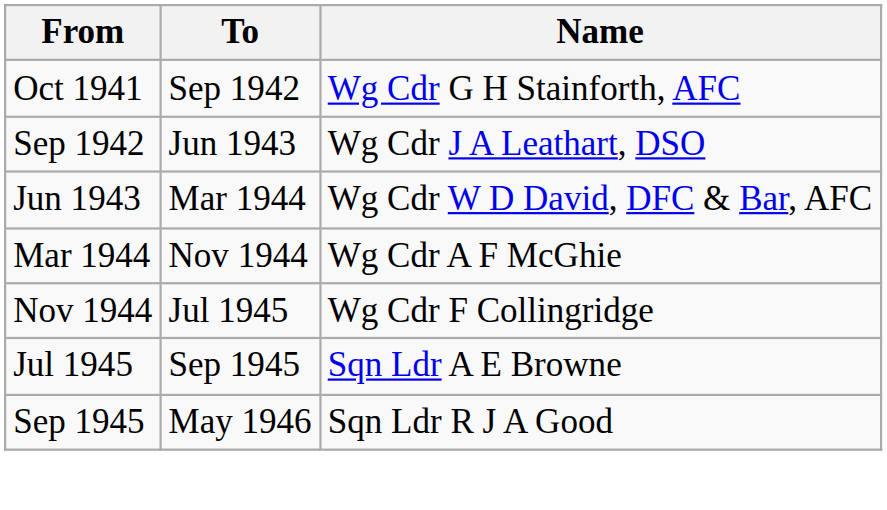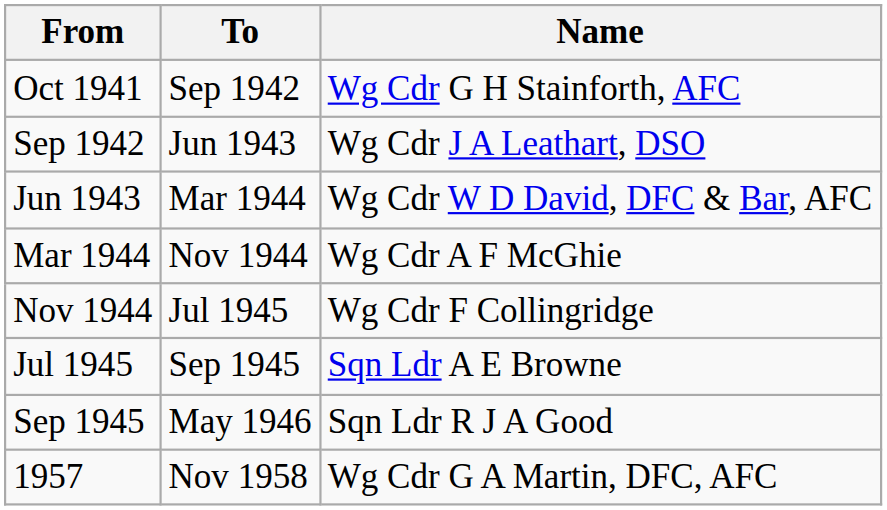 <table class="wikitable">
 <tr>
 <th>From</th>
 <th>To</th>
 <th>Name</th>
 </tr>
 <tr>
 <td>Oct 1941</td>
 <td>Sep 1942</td>
 <td><a href='#'>Wg Cdr</a> G H Stainforth, <a href='#'>AFC</a></td>
 </tr>
 <tr>
 <td>Sep 1942</td>
 <td>Jun 1943</td>
 <td>Wg Cdr <a href='#'>J A Leathart</a>, <a href='#'>DSO</a></td>
 </tr>
 <tr>
 <td>Jun 1943</td>
 <td>Mar 1944</td>
 <td>Wg Cdr <a href='#'>W D David</a>, <a href='#'>DFC</a> & <a href='#'>Bar</a>, AFC</td>
 </tr>
 <tr>
 <td>Mar 1944</td>
 <td>Nov 1944</td>
 <td>Wg Cdr A F McGhie</td>
 </tr>
 <tr>
 <td>Nov 1944</td>
 <td>Jul 1945</td>
 <td>Wg Cdr F Collingridge</td>
 </tr>
 <tr>
 <td>Jul 1945</td>
 <td>Sep 1945</td>
 <td><a href='#'>Sqn Ldr</a> A E Browne</td>
 </tr>
 <tr>
 <td>Sep 1945</td>
 <td>May 1946</td>
 <td>Sqn Ldr R J A Good</td>
 </tr>
+<tr>
+<td>1957</td>
+<td>Nov 1958</td>
+<td>Wg Cdr G A Martin, DFC, AFC</td>
+</tr>
 </table>
